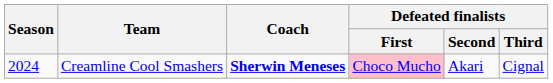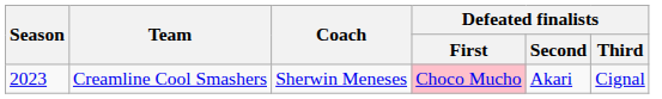 <table class="wikitable">
 <tr>
 <th rowspan="2">Season</th>
 <th rowspan="2">Team</th>
 <th rowspan="2">Coach</th>
 <th colspan="3">Defeated finalists</th>
 </tr>
 <tr>
 <th>First</th>
 <th>Second</th>
 <th>Third</th>
 </tr>
 <tr>
-<td><a href='#'>2024</a></td>
+<td><a href='#'>2023</a></td>
 <td><a href='#'>Creamline Cool Smashers</a></td>
-<td><strong><a href='#'>Sherwin Meneses</a></strong></td>
+<td><a href='#'>Sherwin Meneses</a></td>
 <td style="background: pink;"><a href='#'>Choco Mucho</a></td>
 <td><a href='#'>Akari</a></td>
 <td><a href='#'>Cignal</a></td>
 </tr>
 </table>
